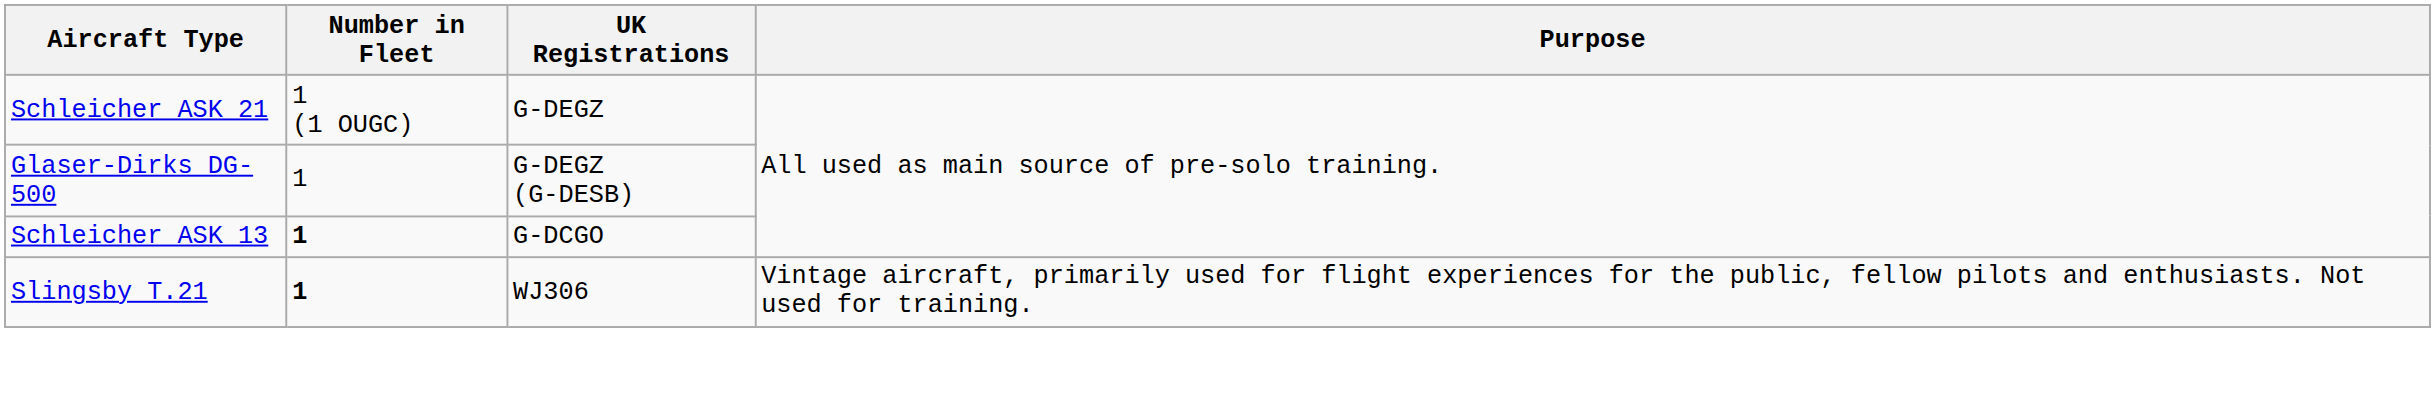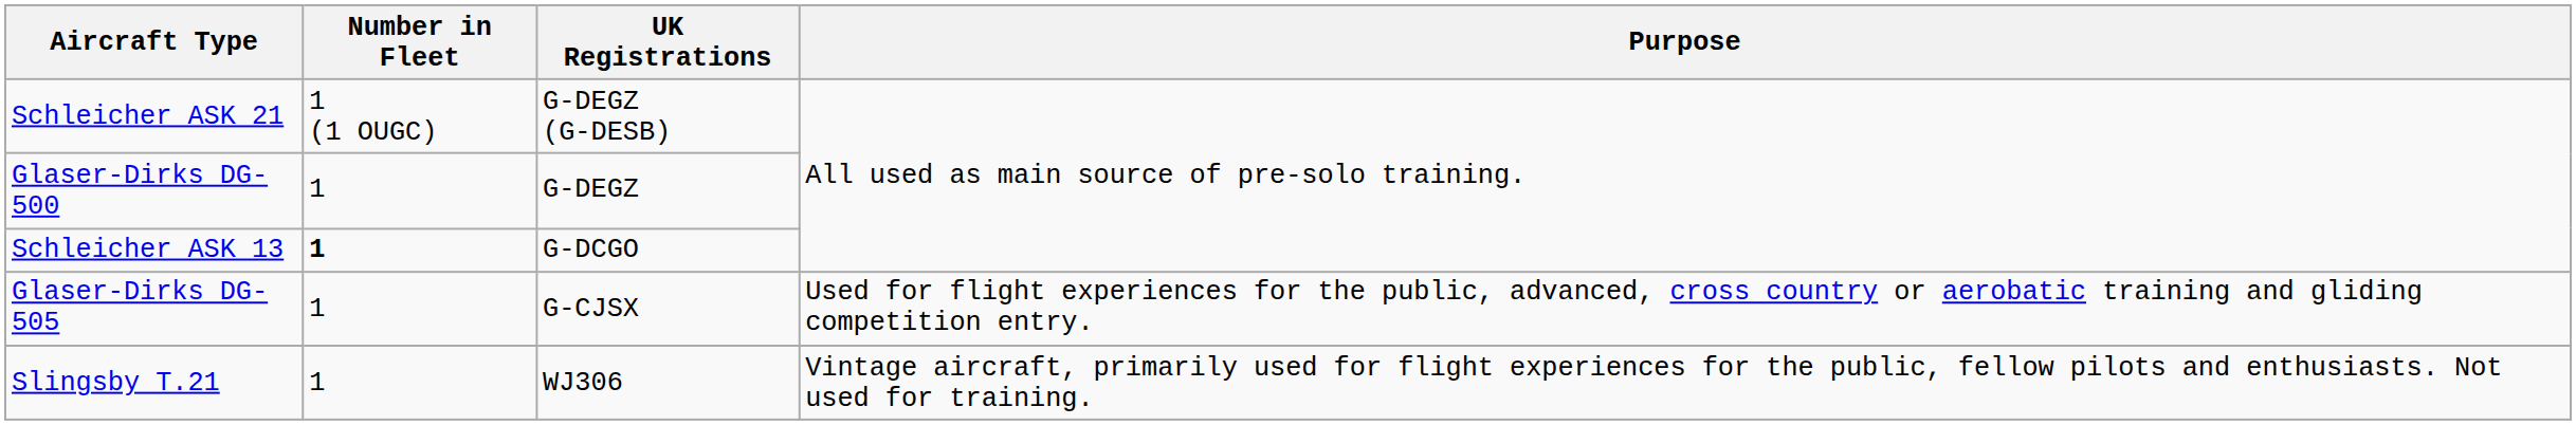 <table class="wikitable">
 <tr>
 <th>Aircraft Type</th>
 <th>Number in Fleet</th>
 <th>UK Registrations</th>
 <th>Purpose</th>
 </tr>
 <tr>
 <td><a href='#'>Schleicher ASK 21</a></td>
 <td>1<br>(1 OUGC)</td>
-<td>G-DEGZ</td>
+<td>G-DEGZ<br>(G-DESB)</td>
 <td rowspan="3">All used as main source of pre-solo training.</td>
 </tr>
 <tr>
 <td><a href='#'>Glaser-Dirks DG-500</a></td>
 <td>1</td>
-<td>G-DEGZ<br>(G-DESB)</td>
+<td>G-DEGZ</td>
 </tr>
 <tr>
 <td><a href='#'>Schleicher ASK 13</a></td>
 <td><strong>1</strong></td>
 <td>G-DCGO</td>
 </tr>
 <tr>
+<td><a href='#'>Glaser-Dirks DG-505</a></td>
+<td>1</td>
+<td>G-CJSX</td>
+<td>Used for flight experiences for the public, advanced, <a href='#'>cross country</a> or <a href='#'>aerobatic</a> training and gliding competition entry.</td>
+</tr>
+<tr>
 <td><a href='#'>Slingsby T.21</a></td>
-<td><strong>1</strong></td>
+<td>1</td>
 <td>WJ306</td>
 <td>Vintage aircraft, primarily used for flight experiences for the public, fellow pilots and enthusiasts. Not used for training.</td>
 </tr>
 </table>
